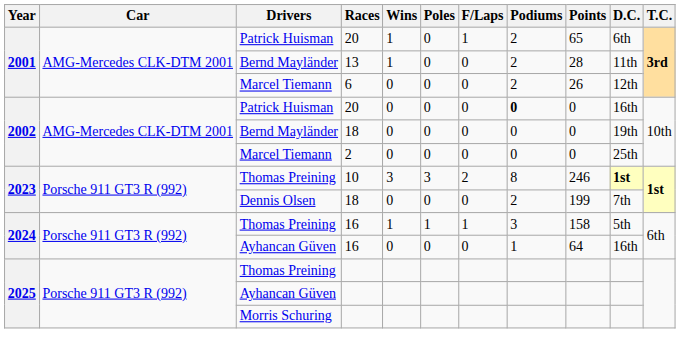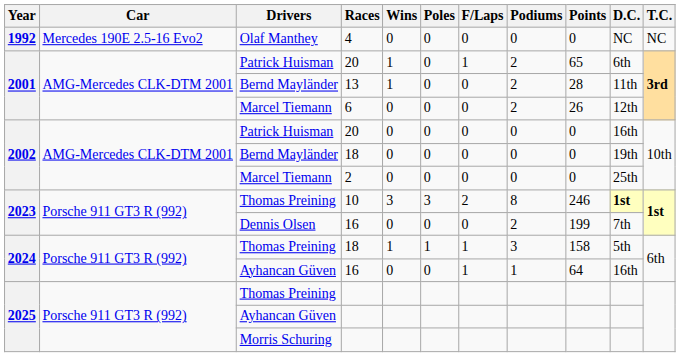 <table class="wikitable" style="font-size:85%">
 <tr valign="top">
 <th>Year</th>
 <th>Car</th>
 <th>Drivers</th>
 <th>Races</th>
 <th>Wins</th>
 <th>Poles</th>
 <th>F/Laps</th>
 <th>Podiums</th>
 <th>Points</th>
 <th>D.C.</th>
 <th>T.C.</th>
+</tr>
+<tr>
+<th><a href='#'>1992</a></th>
+<td><a href='#'>Mercedes 190E 2.5-16 Evo2</a></td>
+<td> <a href='#'>Olaf Manthey</a></td>
+<td>4</td>
+<td>0</td>
+<td>0</td>
+<td>0</td>
+<td>0</td>
+<td>0</td>
+<td>NC</td>
+<td>NC</td>
 </tr>
 <tr>
 <th rowspan="3"><a href='#'>2001</a></th>
 <td rowspan="3"><a href='#'>AMG-Mercedes CLK-DTM 2001</a></td>
 <td> <a href='#'>Patrick Huisman</a></td>
 <td>20</td>
 <td>1</td>
 <td>0</td>
 <td>1</td>
 <td>2</td>
 <td>65</td>
 <td>6th</td>
 <td rowspan="3" style="background:#FFDF9F;"><strong>3rd</strong></td>
 </tr>
 <tr>
 <td> <a href='#'>Bernd Mayländer</a></td>
 <td>13</td>
 <td>1</td>
 <td>0</td>
 <td>0</td>
 <td>2</td>
 <td>28</td>
 <td>11th</td>
 </tr>
 <tr>
 <td> <a href='#'>Marcel Tiemann</a></td>
 <td>6</td>
 <td>0</td>
 <td>0</td>
 <td>0</td>
 <td>2</td>
 <td>26</td>
 <td>12th</td>
 </tr>
 <tr>
 <th rowspan="3"><a href='#'>2002</a></th>
 <td rowspan="3"><a href='#'>AMG-Mercedes CLK-DTM 2001</a></td>
 <td> <a href='#'>Patrick Huisman</a></td>
 <td>20</td>
 <td>0</td>
 <td>0</td>
 <td>0</td>
-<td><strong>0</strong></td>
+<td>0</td>
 <td>0</td>
 <td>16th</td>
 <td rowspan="3">10th</td>
 </tr>
 <tr>
 <td> <a href='#'>Bernd Mayländer</a></td>
 <td>18</td>
 <td>0</td>
 <td>0</td>
 <td>0</td>
 <td>0</td>
 <td>0</td>
 <td>19th</td>
 </tr>
 <tr>
 <td> <a href='#'>Marcel Tiemann</a></td>
 <td>2</td>
 <td>0</td>
 <td>0</td>
 <td>0</td>
 <td>0</td>
 <td>0</td>
 <td>25th</td>
 </tr>
 <tr>
 <th rowspan="2"><a href='#'>2023</a></th>
 <td rowspan="2"><a href='#'>Porsche 911 GT3 R (992)</a></td>
 <td> <a href='#'>Thomas Preining</a></td>
 <td>10</td>
 <td>3</td>
 <td>3</td>
 <td>2</td>
 <td>8</td>
 <td>246</td>
 <td style="background:#FFFFBF;"><strong>1st</strong></td>
 <td rowspan="2" style="background:#FFFFBF;"><strong>1st</strong></td>
 </tr>
 <tr>
 <td> <a href='#'>Dennis Olsen</a></td>
-<td>18</td>
+<td>16</td>
 <td>0</td>
 <td>0</td>
 <td>0</td>
 <td>2</td>
 <td>199</td>
 <td>7th</td>
 </tr>
 <tr>
 <th rowspan="2"><a href='#'>2024</a></th>
 <td rowspan="2"><a href='#'>Porsche 911 GT3 R (992)</a></td>
 <td> <a href='#'>Thomas Preining</a></td>
-<td>16</td>
+<td>18</td>
 <td>1</td>
 <td>1</td>
 <td>1</td>
 <td>3</td>
 <td>158</td>
 <td>5th</td>
 <td rowspan="2">6th</td>
 </tr>
 <tr>
 <td> <a href='#'>Ayhancan Güven</a></td>
 <td>16</td>
 <td>0</td>
 <td>0</td>
-<td>0</td>
+<td>1</td>
 <td>1</td>
 <td>64</td>
 <td>16th</td>
 </tr>
 <tr>
 <th rowspan="3"><a href='#'>2025</a></th>
 <td rowspan="3"><a href='#'>Porsche 911 GT3 R (992)</a></td>
 <td> <a href='#'>Thomas Preining</a></td>
 <td></td>
 <td></td>
 <td></td>
 <td></td>
 <td></td>
 <td></td>
 <td></td>
 <td rowspan="3"></td>
 </tr>
 <tr>
 <td> <a href='#'>Ayhancan Güven</a></td>
 <td></td>
 <td></td>
 <td></td>
 <td></td>
 <td></td>
 <td></td>
 <td></td>
 </tr>
 <tr>
 <td> <a href='#'>Morris Schuring</a></td>
 <td></td>
 <td></td>
 <td></td>
 <td></td>
 <td></td>
 <td></td>
 <td></td>
 </tr>
 </table>
